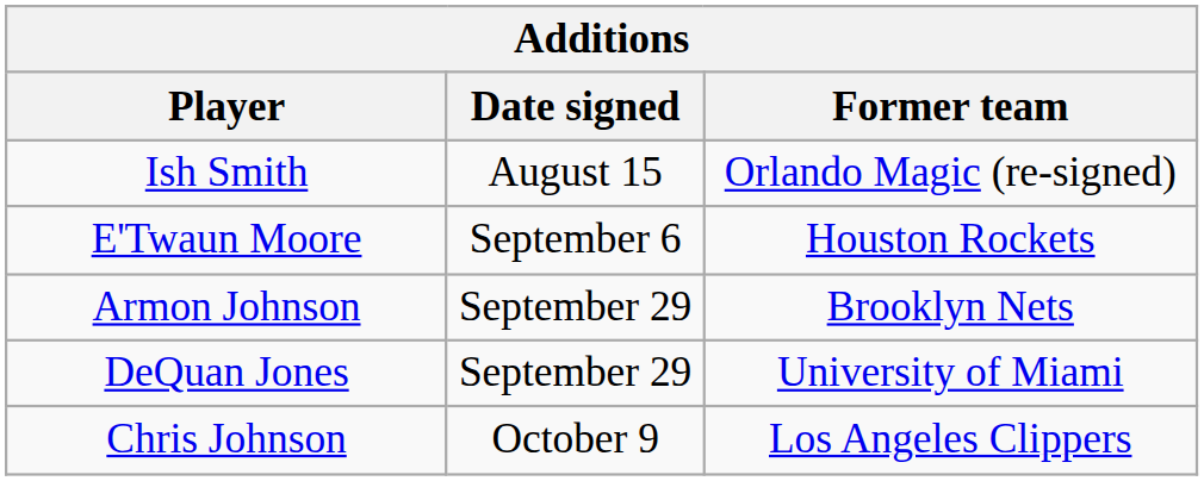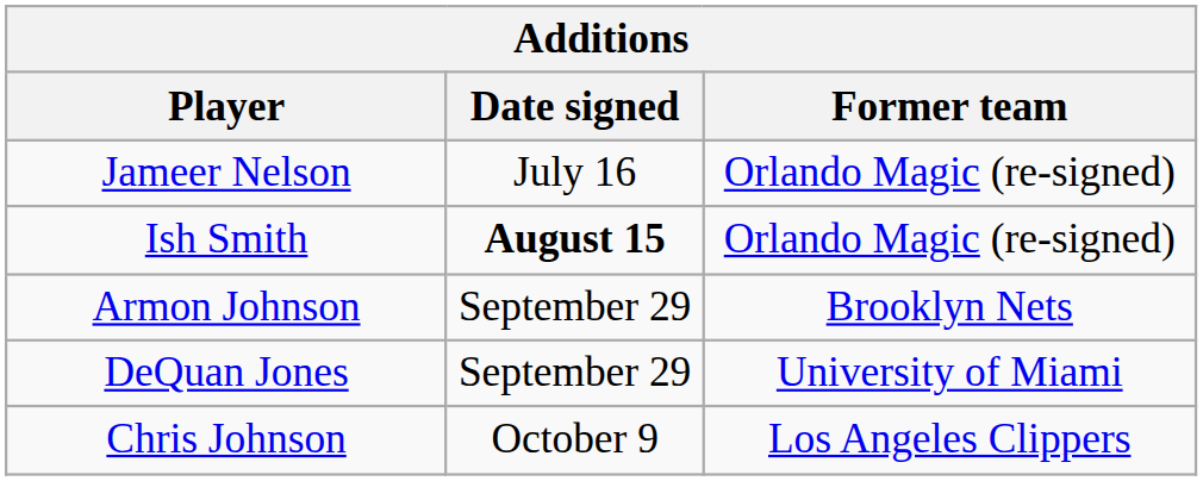 <table class="wikitable" style="text-align:center">
 <tr>
 <th colspan=3>Additions</th>
 </tr>
 <tr>
 <th style="width:160px">Player</th>
 <th style="width:90px">Date signed</th>
 <th style="width:180px">Former team</th>
 </tr>
 <tr>
-<td><a href='#'>Ish Smith</a></td>
-<td>August 15</td>
+<td><a href='#'>Jameer Nelson</a></td>
+<td>July 16</td>
 <td><a href='#'>Orlando Magic</a> (re-signed)</td>
 </tr>
 <tr>
-<td><a href='#'>E'Twaun Moore</a></td>
-<td>September 6</td>
-<td><a href='#'>Houston Rockets</a><br></td>
+<td><a href='#'>Ish Smith</a></td>
+<td><strong>August 15</strong></td>
+<td><a href='#'>Orlando Magic</a> (re-signed)</td>
 </tr>
 <tr>
 <td><a href='#'>Armon Johnson</a></td>
 <td>September 29</td>
 <td><a href='#'>Brooklyn Nets</a></td>
 </tr>
 <tr>
 <td><a href='#'>DeQuan Jones</a></td>
 <td>September 29</td>
 <td><a href='#'>University of Miami</a><br></td>
 </tr>
 <tr>
 <td><a href='#'>Chris Johnson</a></td>
 <td>October 9</td>
 <td><a href='#'>Los Angeles Clippers</a><br></td>
 </tr>
 </table>
